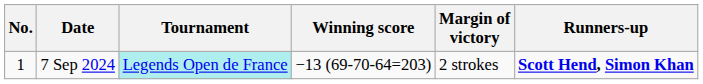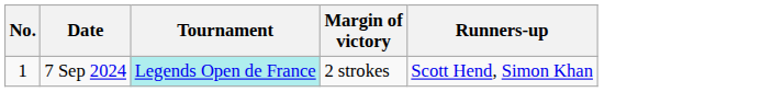 <table class="wikitable" style="font-size:95%;">
 <tr>
 <th>No.</th>
 <th>Date</th>
 <th>Tournament</th>
-<th>Winning score</th>
 <th>Margin of<br>victory</th>
 <th>Runners-up</th>
 </tr>
 <tr>
 <td align=center>1</td>
 <td align=right>7 Sep <a href='#'>2024</a></td>
 <td style="background: paleturquoise;"><a href='#'>Legends Open de France</a></td>
-<td>−13 (69-70-64=203)</td>
 <td>2 strokes</td>
-<td><strong> <a href='#'>Scott Hend</a>,  <a href='#'>Simon Khan</a></strong></td>
+<td> <a href='#'>Scott Hend</a>,  <a href='#'>Simon Khan</a></td>
 </tr>
 </table>
